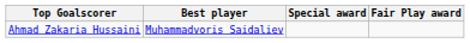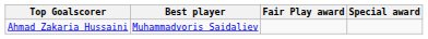 <table class="wikitable" style="text-align: center; margin: 0 auto;">
 <tr>
 <th>Top Goalscorer</th>
 <th>Best player</th>
+<th>Fair Play award</th>
 <th>Special award</th>
-<th>Fair Play award</th>
 </tr>
 <tr>
 <td> <a href='#'>Ahmad Zakaria Hussaini</a></td>
 <td> <a href='#'>Muhammadvoris Saidaliev</a></td>
 <td></td>
 <td></td>
 </tr>
 </table>
